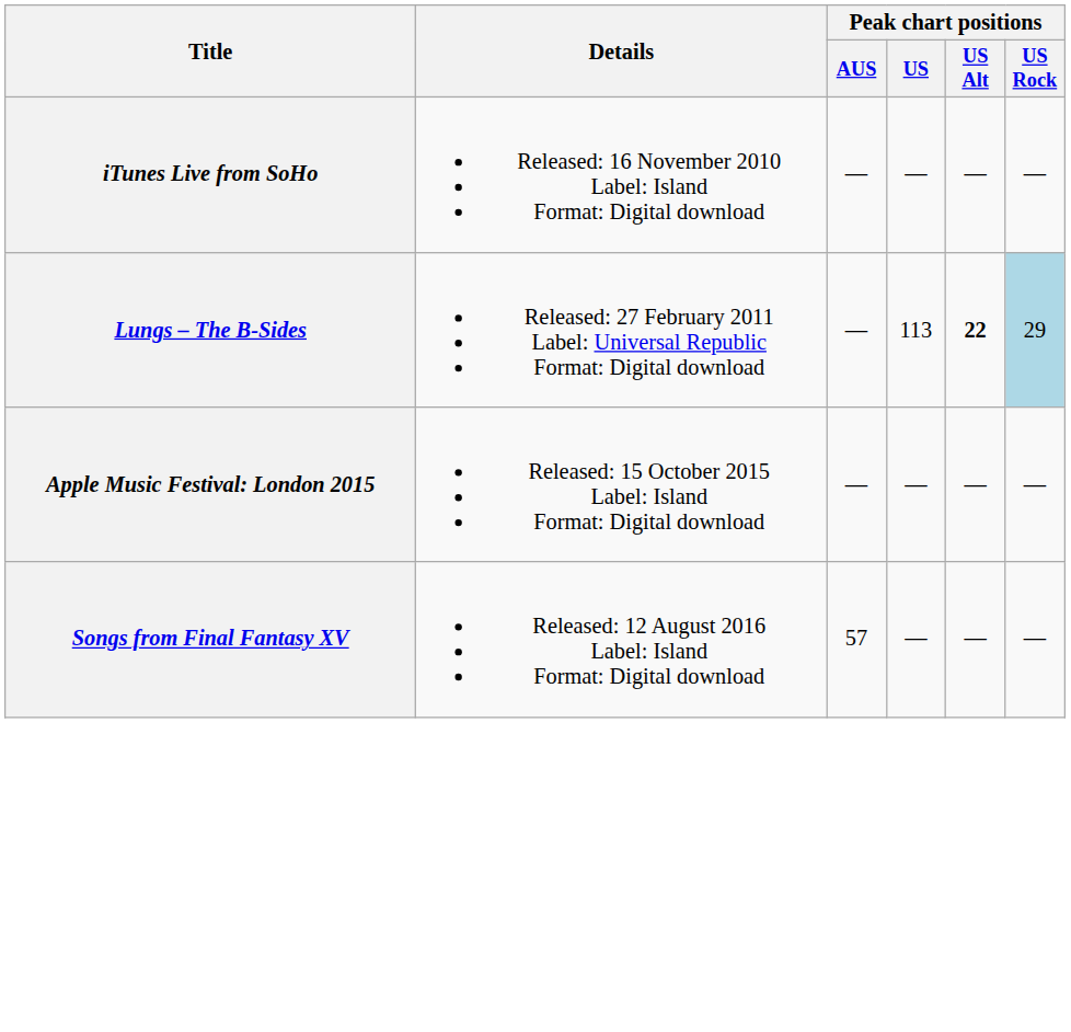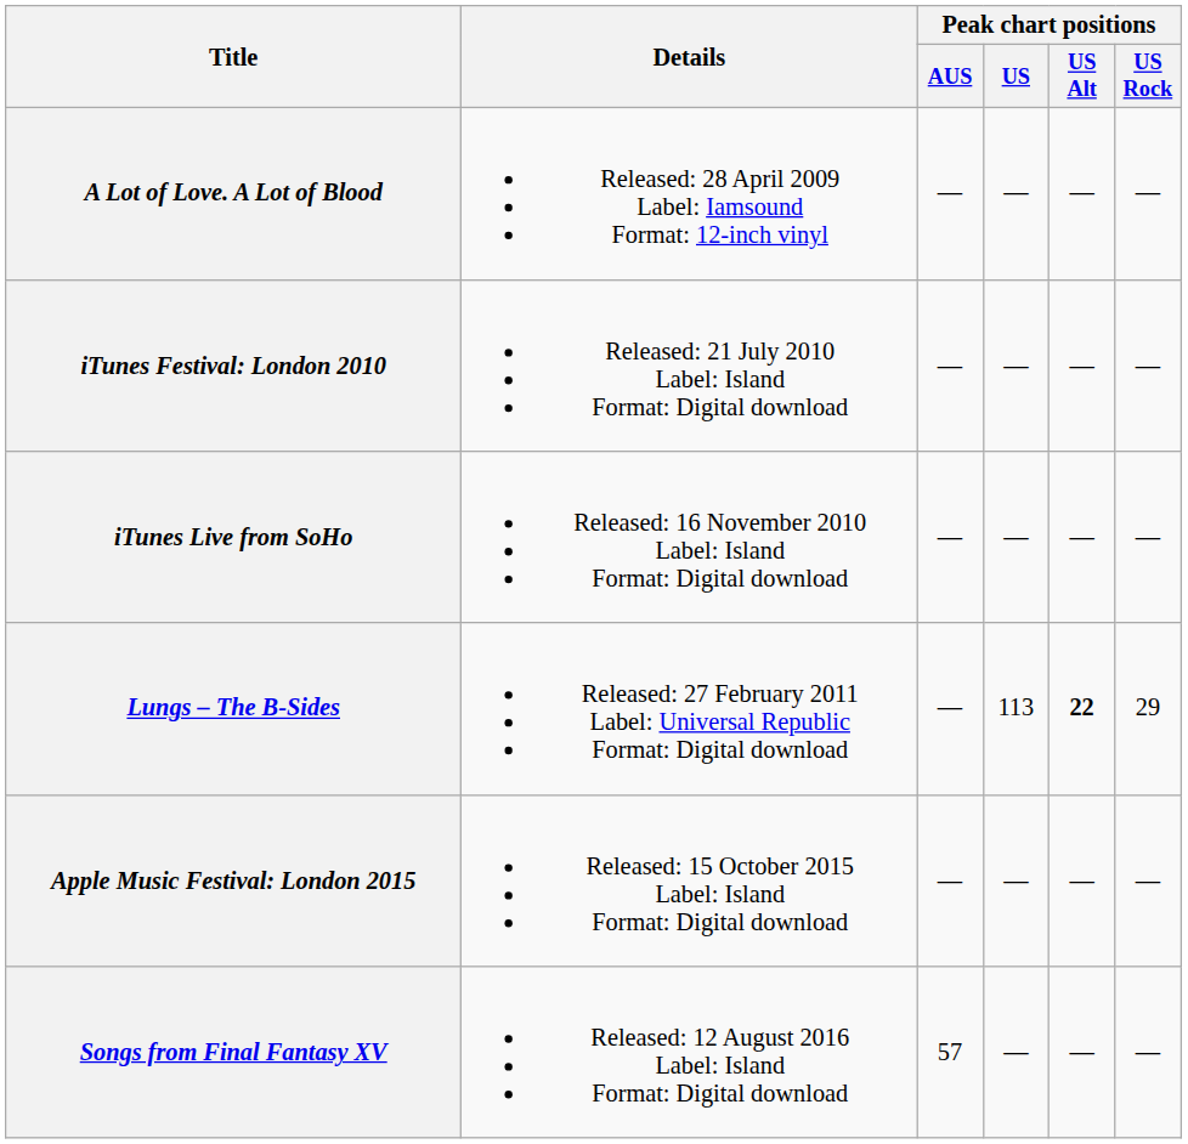 <table class="wikitable plainrowheaders" style="text-align:center;">
 <tr>
 <th scope="col" rowspan="2" style="width:18em;">Title</th>
 <th scope="col" rowspan="2" style="width:18em;">Details</th>
 <th scope="col" colspan="4">Peak chart positions</th>
 </tr>
 <tr>
 <th scope="col" style="width:2.5em;font-size:90%;"><a href='#'>AUS</a><br></th>
 <th scope="col" style="width:2.5em;font-size:90%;"><a href='#'>US</a><br></th>
 <th scope="col" style="width:2.5em;font-size:90%;"><a href='#'>US<br>Alt</a><br></th>
 <th scope="col" style="width:2.5em;font-size:90%;"><a href='#'>US<br>Rock</a><br></th>
+</tr>
+<tr>
+<th scope="row"><em>A Lot of Love. A Lot of Blood</em></th>
+<td><br><ul><li>Released: 28 April 2009</li><li>Label: <a href='#'>Iamsound</a></li><li>Format: <a href='#'>12-inch vinyl</a></li></ul></td>
+<td>—</td>
+<td>—</td>
+<td>—</td>
+<td>—</td>
+</tr>
+<tr>
+<th scope="row"><em>iTunes Festival: London 2010</em></th>
+<td><br><ul><li>Released: 21 July 2010</li><li>Label: Island</li><li>Format: Digital download</li></ul></td>
+<td>—</td>
+<td>—</td>
+<td>—</td>
+<td>—</td>
 </tr>
 <tr>
 <th scope="row"><em>iTunes Live from SoHo</em></th>
 <td><br><ul><li>Released: 16 November 2010</li><li>Label: Island</li><li>Format: Digital download</li></ul></td>
 <td>—</td>
 <td>—</td>
 <td>—</td>
 <td>—</td>
 </tr>
 <tr>
 <th scope="row"><em><a href='#'>Lungs – The B-Sides</a></em></th>
 <td><br><ul><li>Released: 27 February 2011</li><li>Label: <a href='#'>Universal Republic</a></li><li>Format: Digital download</li></ul></td>
 <td>—</td>
 <td>113</td>
 <td><strong>22</strong></td>
-<td style="background: lightblue;">29</td>
+<td>29</td>
 </tr>
 <tr>
 <th scope="row"><em>Apple Music Festival: London 2015</em></th>
 <td><br><ul><li>Released: 15 October 2015</li><li>Label: Island</li><li>Format: Digital download</li></ul></td>
 <td>—</td>
 <td>—</td>
 <td>—</td>
 <td>—</td>
 </tr>
 <tr>
 <th scope="row"><em><a href='#'>Songs from Final Fantasy XV</a></em></th>
 <td><br><ul><li>Released: 12 August 2016</li><li>Label: Island</li><li>Format: Digital download</li></ul></td>
 <td>57</td>
 <td>—</td>
 <td>—</td>
 <td>—</td>
 </tr>
 </table>
